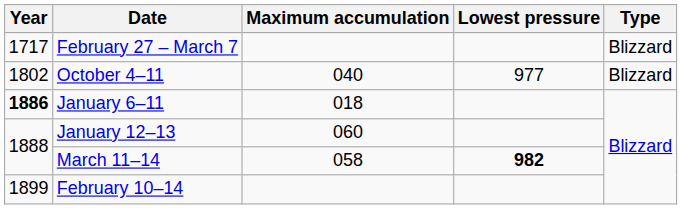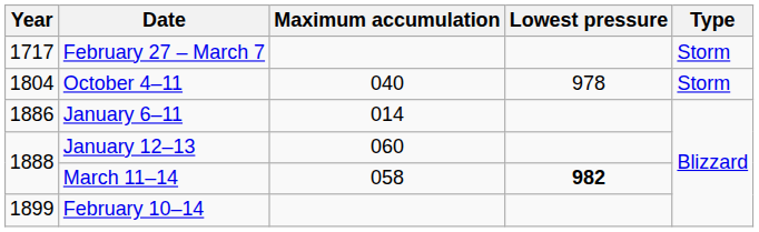 <table class="wikitable sortable">
 <tr>
 <th>Year</th>
 <th>Date</th>
 <th>Maximum accumulation</th>
 <th>Lowest pressure</th>
 <th>Type</th>
 </tr>
 <tr>
 <td>1717</td>
 <td><a href='#'>February 27 – March 7</a></td>
 <td></td>
 <td></td>
-<td>Blizzard</td>
+<td><a href='#'>Storm</a></td>
 </tr>
 <tr>
-<td>1802</td>
+<td>1804</td>
 <td><a href='#'>October 4–11</a></td>
 <td style="text-align: center;"><span>040</span> </td>
-<td style="text-align: center;"><span>977</span> </td>
-<td>Blizzard</td>
+<td style="text-align: center;"><span>978</span> </td>
+<td><a href='#'>Storm</a></td>
 </tr>
 <tr>
-<td><strong>1886</strong></td>
+<td>1886</td>
 <td><a href='#'>January 6–11</a></td>
-<td style="text-align: center;"><span>018</span> </td>
+<td style="text-align: center;"><span>014</span> </td>
 <td></td>
 <td rowspan="4"><a href='#'>Blizzard</a></td>
 </tr>
 <tr>
 <td rowspan="2">1888</td>
 <td><a href='#'>January 12–13</a></td>
 <td style="text-align: center;"><span>060</span> </td>
 <td></td>
 </tr>
 <tr>
 <td><a href='#'>March 11–14</a></td>
 <td style="text-align: center;"><span>058</span> </td>
 <td style="text-align: center;"><strong><span>982</span> </strong></td>
 </tr>
 <tr ij98y7t6gbhjn>
 <td>1899</td>
 <td><a href='#'>February 10–14</a></td>
 <td></td>
 <td></td>
 </tr>
 </table>
